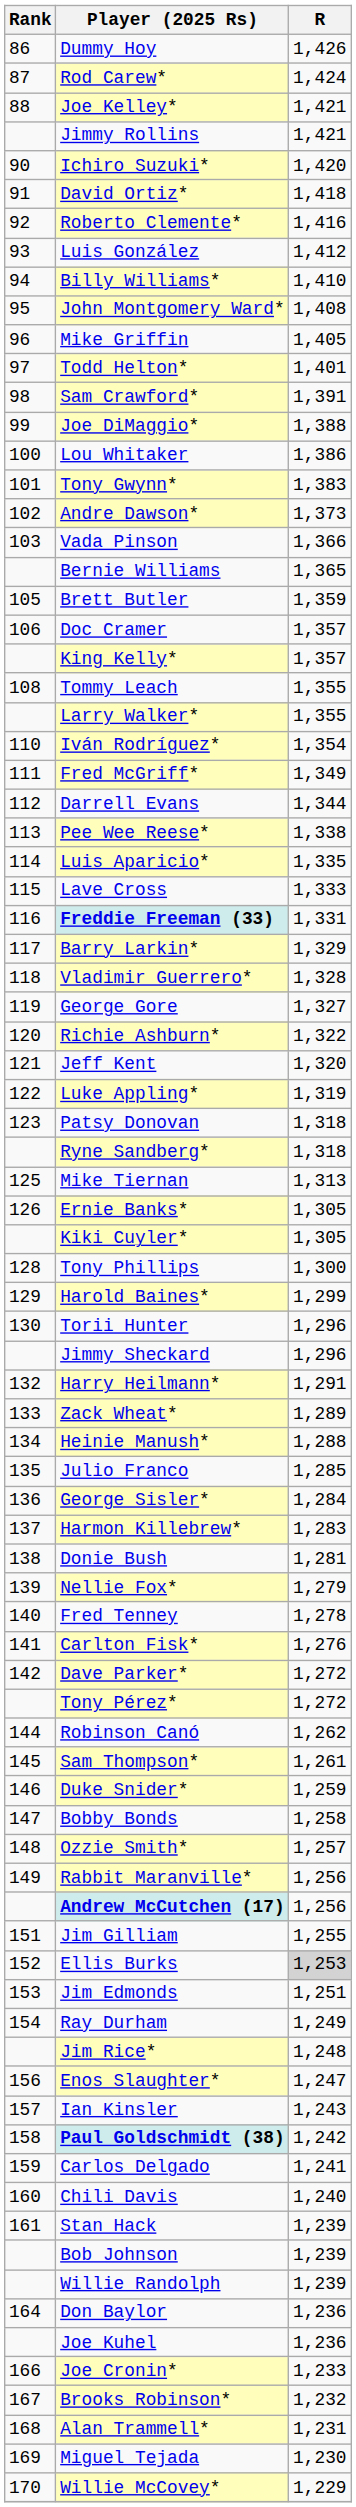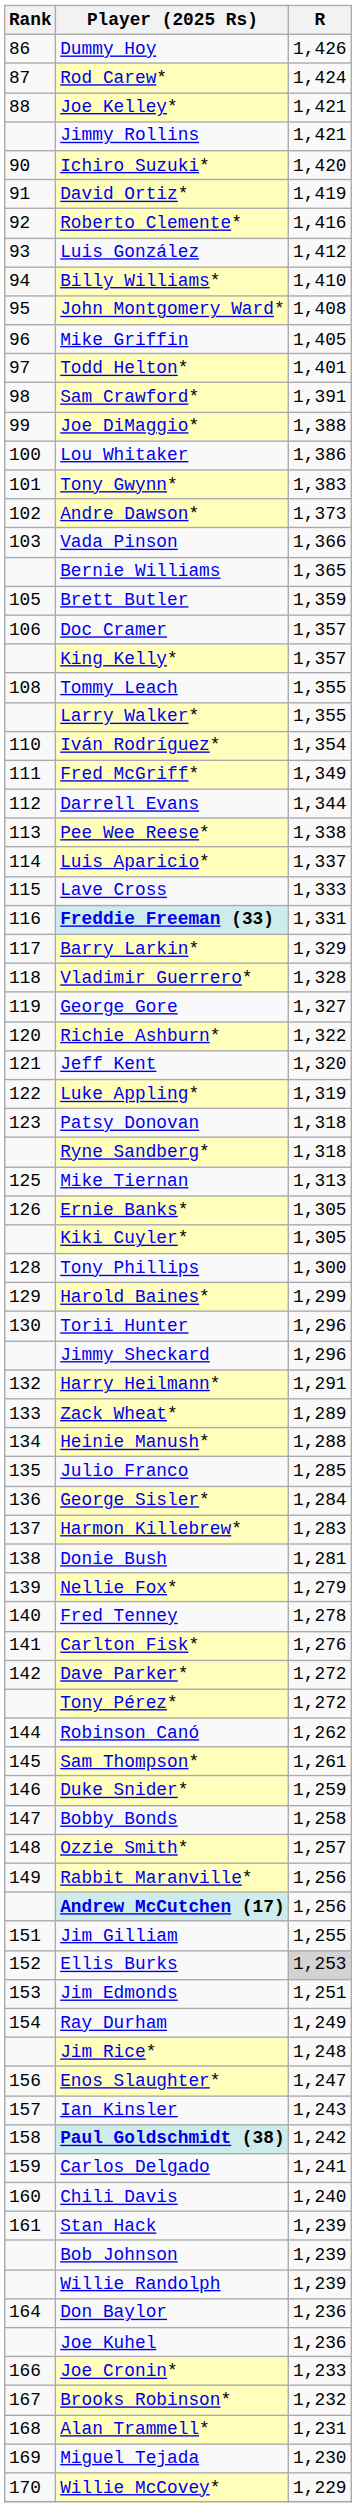 <table class="wikitable" style="float:left;">
 <tr style="white-space: nowrap;">
 <th>Rank</th>
 <th>Player (2025 Rs)</th>
 <th>R</th>
 </tr>
 <tr>
 <td>86</td>
 <td><a href='#'>Dummy Hoy</a></td>
 <td>1,426</td>
 </tr>
 <tr>
 <td>87</td>
 <td style="background:#ffffbb;"><a href='#'>Rod Carew</a>*</td>
 <td>1,424</td>
 </tr>
 <tr>
 <td>88</td>
 <td style="background:#ffffbb;"><a href='#'>Joe Kelley</a>*</td>
 <td>1,421</td>
 </tr>
 <tr>
 <td></td>
 <td><a href='#'>Jimmy Rollins</a></td>
 <td>1,421</td>
 </tr>
 <tr>
 <td>90</td>
 <td style="background:#ffffbb;"><a href='#'>Ichiro Suzuki</a>*</td>
 <td>1,420</td>
 </tr>
 <tr>
 <td>91</td>
 <td style="background:#ffffbb;"><a href='#'>David Ortiz</a>*</td>
-<td>1,418</td>
+<td>1,419</td>
 </tr>
 <tr>
 <td>92</td>
 <td style="background:#ffffbb;"><a href='#'>Roberto Clemente</a>*</td>
 <td>1,416</td>
 </tr>
 <tr>
 <td>93</td>
 <td><a href='#'>Luis González</a></td>
 <td>1,412</td>
 </tr>
 <tr>
 <td>94</td>
 <td style="background:#ffffbb;"><a href='#'>Billy Williams</a>*</td>
 <td>1,410</td>
 </tr>
 <tr>
 <td>95</td>
 <td style="background:#ffffbb;"><a href='#'>John Montgomery Ward</a>*</td>
 <td>1,408</td>
 </tr>
 <tr>
 <td>96</td>
 <td><a href='#'>Mike Griffin</a></td>
 <td>1,405</td>
 </tr>
 <tr>
 <td>97</td>
 <td style="background:#ffffbb;"><a href='#'>Todd Helton</a>*</td>
 <td>1,401</td>
 </tr>
 <tr>
 <td>98</td>
 <td style="background:#ffffbb;"><a href='#'>Sam Crawford</a>*</td>
 <td>1,391</td>
 </tr>
 <tr>
 <td>99</td>
 <td style="background:#ffffbb;"><a href='#'>Joe DiMaggio</a>*</td>
 <td>1,388</td>
 </tr>
 <tr>
 <td>100</td>
 <td><a href='#'>Lou Whitaker</a></td>
 <td>1,386</td>
 </tr>
 <tr>
 <td>101</td>
 <td style="background:#ffffbb;"><a href='#'>Tony Gwynn</a>*</td>
 <td>1,383</td>
 </tr>
 <tr>
 <td>102</td>
 <td style="background:#ffffbb;"><a href='#'>Andre Dawson</a>*</td>
 <td>1,373</td>
 </tr>
 <tr>
 <td>103</td>
 <td><a href='#'>Vada Pinson</a></td>
 <td>1,366</td>
 </tr>
 <tr>
 <td></td>
 <td><a href='#'>Bernie Williams</a></td>
 <td>1,365</td>
 </tr>
 <tr>
 <td>105</td>
 <td><a href='#'>Brett Butler</a></td>
 <td>1,359</td>
 </tr>
 <tr>
 <td>106</td>
 <td><a href='#'>Doc Cramer</a></td>
 <td>1,357</td>
 </tr>
 <tr>
 <td></td>
 <td style="background:#ffffbb;"><a href='#'>King Kelly</a>*</td>
 <td>1,357</td>
 </tr>
 <tr>
 <td>108</td>
 <td><a href='#'>Tommy Leach</a></td>
 <td>1,355</td>
 </tr>
 <tr>
 <td></td>
 <td style="background:#ffffbb;"><a href='#'>Larry Walker</a>*</td>
 <td>1,355</td>
 </tr>
 <tr>
 <td>110</td>
 <td style="background:#ffffbb;"><a href='#'>Iván Rodríguez</a>*</td>
 <td>1,354</td>
 </tr>
 <tr>
 <td>111</td>
 <td style="background:#ffffbb;"><a href='#'>Fred McGriff</a>*</td>
 <td>1,349</td>
 </tr>
 <tr>
 <td>112</td>
 <td><a href='#'>Darrell Evans</a></td>
 <td>1,344</td>
 </tr>
 <tr>
 <td>113</td>
 <td style="background:#ffffbb;"><a href='#'>Pee Wee Reese</a>*</td>
 <td>1,338</td>
 </tr>
 <tr>
 <td>114</td>
 <td style="background:#ffffbb;"><a href='#'>Luis Aparicio</a>*</td>
-<td>1,335</td>
+<td>1,337</td>
 </tr>
 <tr>
 <td>115</td>
 <td><a href='#'>Lave Cross</a></td>
 <td>1,333</td>
 </tr>
 <tr>
 <td>116</td>
 <td style="background:#cfecec;"><strong><a href='#'>Freddie Freeman</a> (33)</strong></td>
 <td>1,331</td>
 </tr>
 <tr>
 <td>117</td>
 <td style="background:#ffffbb;"><a href='#'>Barry Larkin</a>*</td>
 <td>1,329</td>
 </tr>
 <tr>
 <td>118</td>
 <td style="background:#ffffbb;"><a href='#'>Vladimir Guerrero</a>*</td>
 <td>1,328</td>
 </tr>
 <tr>
 <td>119</td>
 <td><a href='#'>George Gore</a></td>
 <td>1,327</td>
 </tr>
 <tr>
 <td>120</td>
 <td style="background:#ffffbb;"><a href='#'>Richie Ashburn</a>*</td>
 <td>1,322</td>
 </tr>
 <tr>
 <td>121</td>
 <td><a href='#'>Jeff Kent</a></td>
 <td>1,320</td>
 </tr>
 <tr>
 <td>122</td>
 <td style="background:#ffffbb;"><a href='#'>Luke Appling</a>*</td>
 <td>1,319</td>
 </tr>
 <tr>
 <td>123</td>
 <td><a href='#'>Patsy Donovan</a></td>
 <td>1,318</td>
 </tr>
 <tr>
 <td></td>
 <td style="background:#ffffbb;"><a href='#'>Ryne Sandberg</a>*</td>
 <td>1,318</td>
 </tr>
 <tr>
 <td>125</td>
 <td><a href='#'>Mike Tiernan</a></td>
 <td>1,313</td>
 </tr>
 <tr>
 <td>126</td>
 <td style="background:#ffffbb;"><a href='#'>Ernie Banks</a>*</td>
 <td>1,305</td>
 </tr>
 <tr>
 <td></td>
 <td style="background:#ffffbb;"><a href='#'>Kiki Cuyler</a>*</td>
 <td>1,305</td>
 </tr>
 <tr>
 <td>128</td>
 <td><a href='#'>Tony Phillips</a></td>
 <td>1,300</td>
 </tr>
 <tr>
 <td>129</td>
 <td style="background:#ffffbb;"><a href='#'>Harold Baines</a>*</td>
 <td>1,299</td>
 </tr>
 <tr>
 <td>130</td>
 <td><a href='#'>Torii Hunter</a></td>
 <td>1,296</td>
 </tr>
 <tr>
 <td></td>
 <td><a href='#'>Jimmy Sheckard</a></td>
 <td>1,296</td>
 </tr>
 <tr>
 <td>132</td>
 <td style="background:#ffffbb;"><a href='#'>Harry Heilmann</a>*</td>
 <td>1,291</td>
 </tr>
 <tr>
 <td>133</td>
 <td style="background:#ffffbb;"><a href='#'>Zack Wheat</a>*</td>
 <td>1,289</td>
 </tr>
 <tr>
 <td>134</td>
 <td style="background:#ffffbb;"><a href='#'>Heinie Manush</a>*</td>
 <td>1,288</td>
 </tr>
 <tr>
 <td>135</td>
 <td><a href='#'>Julio Franco</a></td>
 <td>1,285</td>
 </tr>
 <tr>
 <td>136</td>
 <td style="background:#ffffbb;"><a href='#'>George Sisler</a>*</td>
 <td>1,284</td>
 </tr>
 <tr>
 <td>137</td>
 <td style="background:#ffffbb;"><a href='#'>Harmon Killebrew</a>*</td>
 <td>1,283</td>
 </tr>
 <tr>
 <td>138</td>
 <td><a href='#'>Donie Bush</a></td>
 <td>1,281</td>
 </tr>
 <tr>
 <td>139</td>
 <td style="background:#ffffbb;"><a href='#'>Nellie Fox</a>*</td>
 <td>1,279</td>
 </tr>
 <tr>
 <td>140</td>
 <td><a href='#'>Fred Tenney</a></td>
 <td>1,278</td>
 </tr>
 <tr>
 <td>141</td>
 <td style="background:#ffffbb;"><a href='#'>Carlton Fisk</a>*</td>
 <td>1,276</td>
 </tr>
 <tr>
 <td>142</td>
 <td style="background:#ffffbb;"><a href='#'>Dave Parker</a>*</td>
 <td>1,272</td>
 </tr>
 <tr>
 <td></td>
 <td style="background:#ffffbb;"><a href='#'>Tony Pérez</a>*</td>
 <td>1,272</td>
 </tr>
 <tr>
 <td>144</td>
 <td><a href='#'>Robinson Canó</a></td>
 <td>1,262</td>
 </tr>
 <tr>
 <td>145</td>
 <td style="background:#ffffbb;"><a href='#'>Sam Thompson</a>*</td>
 <td>1,261</td>
 </tr>
 <tr>
 <td>146</td>
 <td style="background:#ffffbb;"><a href='#'>Duke Snider</a>*</td>
 <td>1,259</td>
 </tr>
 <tr>
 <td>147</td>
 <td><a href='#'>Bobby Bonds</a></td>
 <td>1,258</td>
 </tr>
 <tr>
 <td>148</td>
 <td style="background:#ffffbb;"><a href='#'>Ozzie Smith</a>*</td>
 <td>1,257</td>
 </tr>
 <tr>
 <td>149</td>
 <td style="background:#ffffbb;"><a href='#'>Rabbit Maranville</a>*</td>
 <td>1,256</td>
 </tr>
 <tr>
 <td></td>
 <td style="background:#cfecec;"><strong><a href='#'>Andrew McCutchen</a> (17)</strong></td>
 <td>1,256</td>
 </tr>
 <tr>
 <td>151</td>
 <td><a href='#'>Jim Gilliam</a></td>
 <td>1,255</td>
 </tr>
 <tr>
 <td>152</td>
 <td><a href='#'>Ellis Burks</a></td>
 <td style="background: lightgrey;">1,253</td>
 </tr>
 <tr>
 <td>153</td>
 <td><a href='#'>Jim Edmonds</a></td>
 <td>1,251</td>
 </tr>
 <tr>
 <td>154</td>
 <td><a href='#'>Ray Durham</a></td>
 <td>1,249</td>
 </tr>
 <tr>
 <td></td>
 <td style="background:#ffffbb;"><a href='#'>Jim Rice</a>*</td>
 <td>1,248</td>
 </tr>
 <tr>
 <td>156</td>
 <td style="background:#ffffbb;"><a href='#'>Enos Slaughter</a>*</td>
 <td>1,247</td>
 </tr>
 <tr>
 <td>157</td>
 <td><a href='#'>Ian Kinsler</a></td>
 <td>1,243</td>
 </tr>
 <tr>
 <td>158</td>
 <td style="background:#cfecec;"><strong><a href='#'>Paul Goldschmidt</a> (38)</strong></td>
 <td>1,242</td>
 </tr>
 <tr>
 <td>159</td>
 <td><a href='#'>Carlos Delgado</a></td>
 <td>1,241</td>
 </tr>
 <tr>
 <td>160</td>
 <td><a href='#'>Chili Davis</a></td>
 <td>1,240</td>
 </tr>
 <tr>
 <td>161</td>
 <td><a href='#'>Stan Hack</a></td>
 <td>1,239</td>
 </tr>
 <tr>
 <td></td>
 <td><a href='#'>Bob Johnson</a></td>
 <td>1,239</td>
 </tr>
 <tr>
 <td></td>
 <td><a href='#'>Willie Randolph</a></td>
 <td>1,239</td>
 </tr>
 <tr>
 <td>164</td>
 <td><a href='#'>Don Baylor</a></td>
 <td>1,236</td>
 </tr>
 <tr>
 <td></td>
 <td><a href='#'>Joe Kuhel</a></td>
 <td>1,236</td>
 </tr>
 <tr>
 <td>166</td>
 <td style="background:#ffffbb;"><a href='#'>Joe Cronin</a>*</td>
 <td>1,233</td>
 </tr>
 <tr>
 <td>167</td>
 <td style="background:#ffffbb;"><a href='#'>Brooks Robinson</a>*</td>
 <td>1,232</td>
 </tr>
 <tr>
 <td>168</td>
 <td style="background:#ffffbb;"><a href='#'>Alan Trammell</a>*</td>
 <td>1,231</td>
 </tr>
 <tr>
 <td>169</td>
 <td><a href='#'>Miguel Tejada</a></td>
 <td>1,230</td>
 </tr>
 <tr>
 <td>170</td>
 <td style="background:#ffffbb;"><a href='#'>Willie McCovey</a>*</td>
 <td>1,229</td>
 </tr>
 <tr>
 </tr>
 </table>
